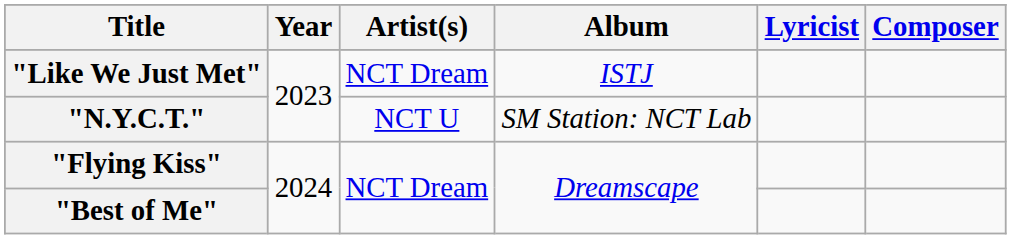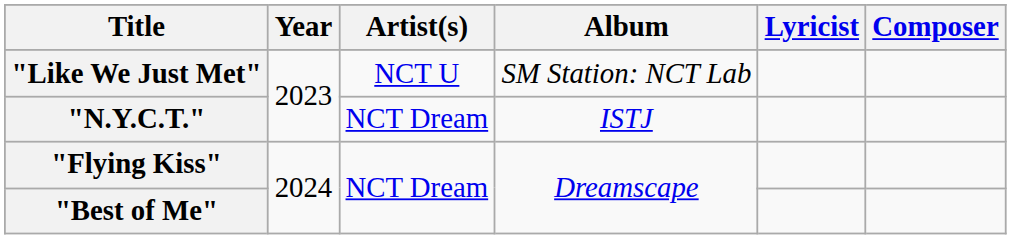 <table class="wikitable plainrowheaders" style="text-align:center">
 <tr>
 <th scope="col">Title</th>
 <th scope="col">Year</th>
 <th scope="col">Artist(s)</th>
 <th scope="col">Album</th>
 <th scope="col"><a href='#'>Lyricist</a></th>
 <th scope="col"><a href='#'>Composer</a></th>
 </tr>
 <tr>
 <th scope="row">"Like We Just Met"</th>
 <td rowspan="2">2023</td>
-<td><a href='#'>NCT Dream</a></td>
-<td><em><a href='#'>ISTJ</a></em></td>
+<td><a href='#'>NCT U</a></td>
+<td><em>SM Station: NCT Lab</em></td>
 <td></td>
 <td></td>
 </tr>
 <tr>
 <th scope="row">"N.Y.C.T."</th>
-<td><a href='#'>NCT U</a></td>
-<td><em>SM Station: NCT Lab</em></td>
+<td><a href='#'>NCT Dream</a></td>
+<td><em><a href='#'>ISTJ</a></em></td>
 <td></td>
 <td></td>
 </tr>
 <tr>
 <th scope="row">"Flying Kiss"</th>
 <td rowspan="2">2024</td>
 <td rowspan="2"><a href='#'>NCT Dream</a></td>
 <td rowspan="2"><em><a href='#'>Dreamscape</a></em></td>
 <td></td>
 <td></td>
 </tr>
 <tr>
 <th scope="row">"Best of Me"</th>
 <td></td>
 <td></td>
 </tr>
 </table>
